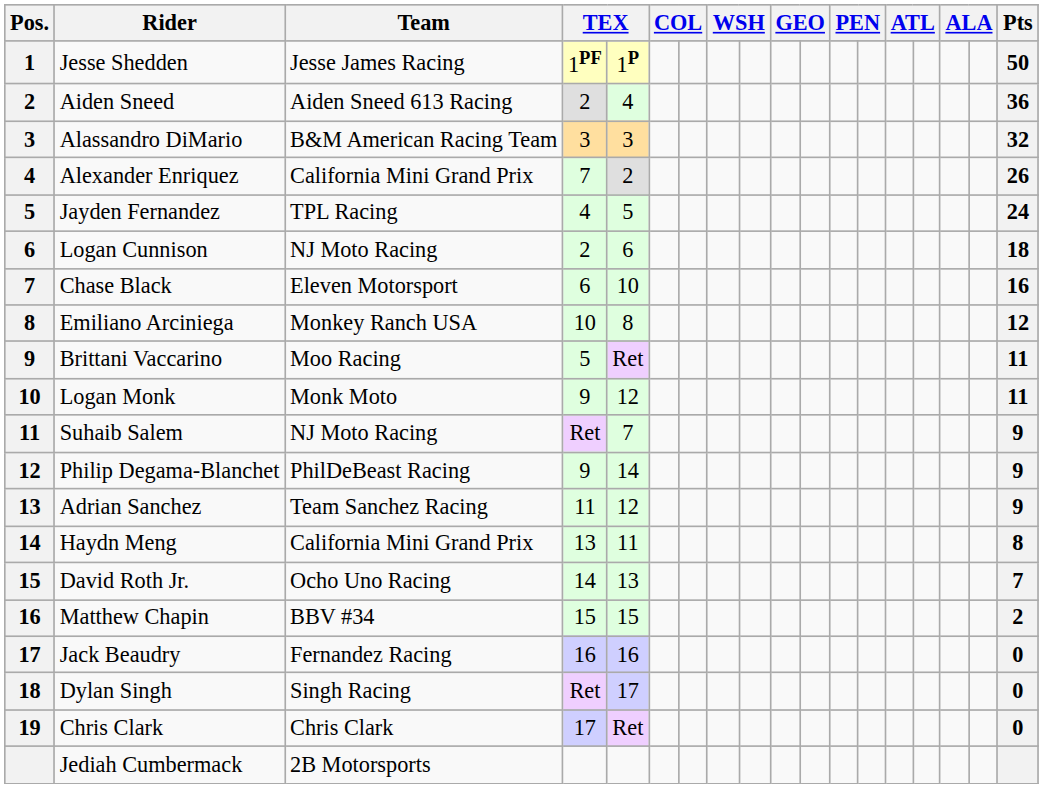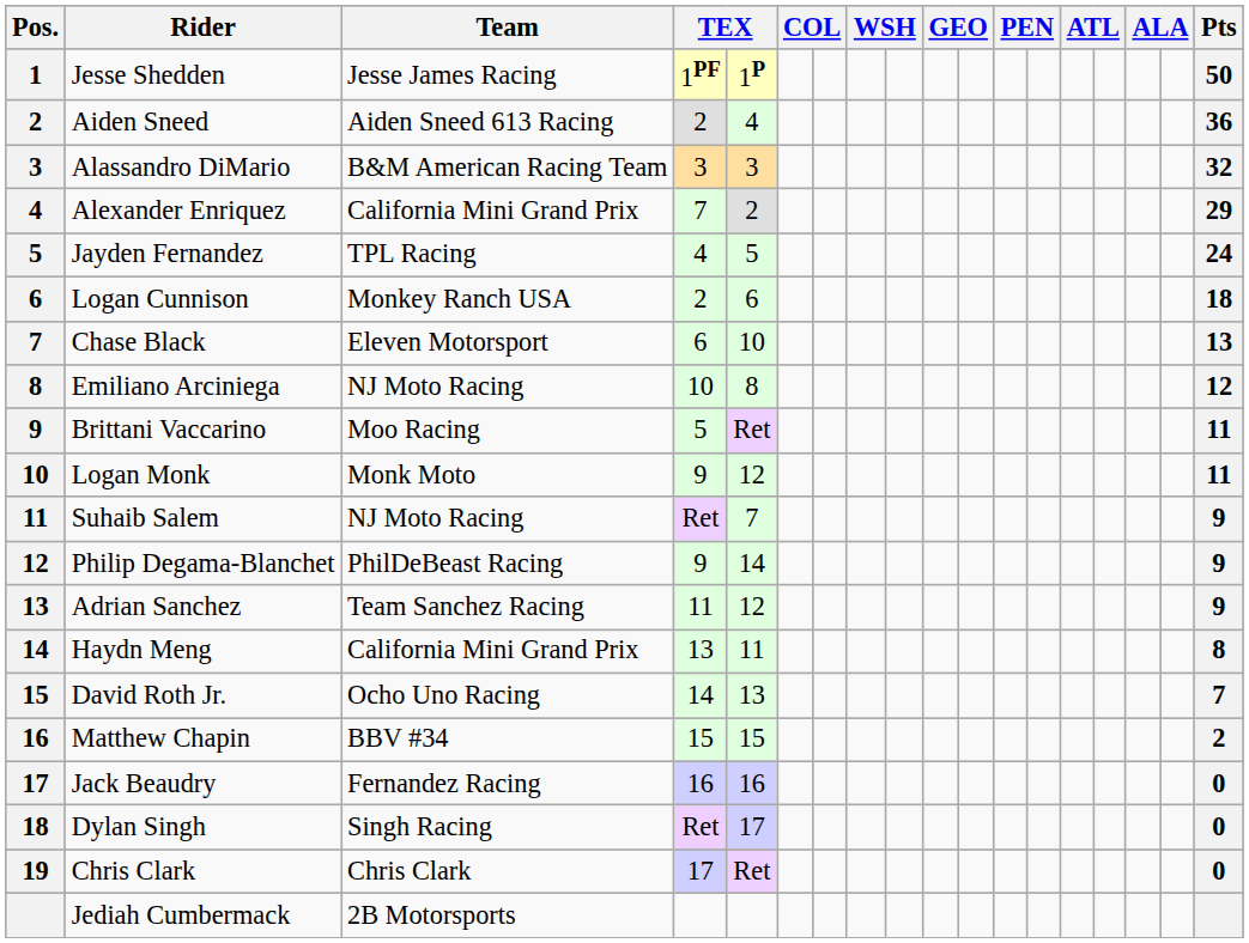 <table class="wikitable" style="font-size:85%; text-align:center;">
 <tr valign="top">
 <th valign="middle">Pos.</th>
 <th valign="middle">Rider</th>
 <th valign="middle">Team</th>
 <th colspan=2><a href='#'>TEX</a><br></th>
 <th colspan=2><a href='#'>COL</a><br></th>
 <th colspan=2><a href='#'>WSH</a><br></th>
 <th colspan=2><a href='#'>GEO</a><br></th>
 <th colspan=2><a href='#'>PEN</a><br></th>
 <th colspan=2><a href='#'>ATL</a><br></th>
 <th colspan=2><a href='#'>ALA</a><br></th>
 <th style="vertical-align:middle">Pts</th>
 </tr>
 <tr>
 <th>1</th>
 <td align=left> Jesse Shedden</td>
 <td align=left>Jesse James Racing</td>
 <td style="background-color:#ffffbf;">1<strong><sup>PF</sup></strong></td>
 <td style="background-color:#ffffbf;">1<strong><sup>P</sup></strong></td>
 <td></td>
 <td></td>
 <td></td>
 <td></td>
 <td></td>
 <td></td>
 <td></td>
 <td></td>
 <td></td>
 <td></td>
 <td></td>
 <td></td>
 <th>50</th>
 </tr>
 <tr>
 <th>2</th>
 <td align=left> Aiden Sneed</td>
 <td align=left>Aiden Sneed 613 Racing</td>
 <td style="background-color:#dfdfdf;">2</td>
 <td style="background-color:#dfffdf;">4</td>
 <td></td>
 <td></td>
 <td></td>
 <td></td>
 <td></td>
 <td></td>
 <td></td>
 <td></td>
 <td></td>
 <td></td>
 <td></td>
 <td></td>
 <th>36</th>
 </tr>
 <tr>
 <th>3</th>
 <td align=left> Alassandro DiMario</td>
 <td align=left>B&M American Racing Team</td>
 <td style="background-color:#ffdf9f;">3</td>
 <td style="background-color:#ffdf9f;">3</td>
 <td></td>
 <td></td>
 <td></td>
 <td></td>
 <td></td>
 <td></td>
 <td></td>
 <td></td>
 <td></td>
 <td></td>
 <td></td>
 <td></td>
 <th>32</th>
 </tr>
 <tr>
 <th>4</th>
 <td align=left> Alexander Enriquez</td>
 <td align=left>California Mini Grand Prix</td>
 <td style="background-color:#dfffdf;">7</td>
 <td style="background-color:#dfdfdf;">2</td>
 <td></td>
 <td></td>
 <td></td>
 <td></td>
 <td></td>
 <td></td>
 <td></td>
 <td></td>
 <td></td>
 <td></td>
 <td></td>
 <td></td>
-<th>26</th>
+<th>29</th>
 </tr>
 <tr>
 <th>5</th>
 <td align=left> Jayden Fernandez</td>
 <td align=left>TPL Racing</td>
 <td style="background-color:#dfffdf;">4</td>
 <td style="background-color:#dfffdf;">5</td>
 <td></td>
 <td></td>
 <td></td>
 <td></td>
 <td></td>
 <td></td>
 <td></td>
 <td></td>
 <td></td>
 <td></td>
 <td></td>
 <td></td>
 <th>24</th>
 </tr>
 <tr>
 <th>6</th>
 <td align=left> Logan Cunnison</td>
-<td align=left>NJ Moto Racing</td>
+<td align=left>Monkey Ranch USA</td>
 <td style="background-color:#dfffdf;">2</td>
 <td style="background-color:#dfffdf;">6</td>
 <td></td>
 <td></td>
 <td></td>
 <td></td>
 <td></td>
 <td></td>
 <td></td>
 <td></td>
 <td></td>
 <td></td>
 <td></td>
 <td></td>
 <th>18</th>
 </tr>
 <tr>
 <th>7</th>
 <td align=left> Chase Black</td>
 <td align=left>Eleven Motorsport</td>
 <td style="background-color:#dfffdf;">6</td>
 <td style="background-color:#dfffdf;">10</td>
 <td></td>
 <td></td>
 <td></td>
 <td></td>
 <td></td>
 <td></td>
 <td></td>
 <td></td>
 <td></td>
 <td></td>
 <td></td>
 <td></td>
-<th>16</th>
+<th>13</th>
 </tr>
 <tr>
 <th>8</th>
 <td align=left> Emiliano Arciniega</td>
-<td align=left>Monkey Ranch USA</td>
+<td align=left>NJ Moto Racing</td>
 <td style="background-color:#dfffdf;">10</td>
 <td style="background-color:#dfffdf;">8</td>
 <td></td>
 <td></td>
 <td></td>
 <td></td>
 <td></td>
 <td></td>
 <td></td>
 <td></td>
 <td></td>
 <td></td>
 <td></td>
 <td></td>
 <th>12</th>
 </tr>
 <tr>
 <th>9</th>
 <td align=left> Brittani Vaccarino</td>
 <td align=left>Moo Racing</td>
 <td style="background-color:#dfffdf;">5</td>
 <td style="background-color:#efcfff;">Ret</td>
 <td></td>
 <td></td>
 <td></td>
 <td></td>
 <td></td>
 <td></td>
 <td></td>
 <td></td>
 <td></td>
 <td></td>
 <td></td>
 <td></td>
 <th>11</th>
 </tr>
 <tr>
 <th>10</th>
 <td align=left> Logan Monk</td>
 <td align=left>Monk Moto</td>
 <td style="background-color:#dfffdf;">9</td>
 <td style="background-color:#dfffdf;">12</td>
 <td></td>
 <td></td>
 <td></td>
 <td></td>
 <td></td>
 <td></td>
 <td></td>
 <td></td>
 <td></td>
 <td></td>
 <td></td>
 <td></td>
 <th>11</th>
 </tr>
 <tr>
 <th>11</th>
 <td align=left> Suhaib Salem</td>
 <td align=left>NJ Moto Racing</td>
 <td style="background-color:#efcfff;">Ret</td>
 <td style="background-color:#dfffdf;">7</td>
 <td></td>
 <td></td>
 <td></td>
 <td></td>
 <td></td>
 <td></td>
 <td></td>
 <td></td>
 <td></td>
 <td></td>
 <td></td>
 <td></td>
 <th>9</th>
 </tr>
 <tr>
 <th>12</th>
 <td align=left> Philip Degama-Blanchet</td>
 <td align=left>PhilDeBeast Racing</td>
 <td style="background-color:#dfffdf;">9</td>
 <td style="background-color:#dfffdf;">14</td>
 <td></td>
 <td></td>
 <td></td>
 <td></td>
 <td></td>
 <td></td>
 <td></td>
 <td></td>
 <td></td>
 <td></td>
 <td></td>
 <td></td>
 <th>9</th>
 </tr>
 <tr>
 <th>13</th>
 <td align=left> Adrian Sanchez</td>
 <td align=left>Team Sanchez Racing</td>
 <td style="background-color:#dfffdf;">11</td>
 <td style="background-color:#dfffdf;">12</td>
 <td></td>
 <td></td>
 <td></td>
 <td></td>
 <td></td>
 <td></td>
 <td></td>
 <td></td>
 <td></td>
 <td></td>
 <td></td>
 <td></td>
 <th>9</th>
 </tr>
 <tr>
 <th>14</th>
 <td align=left> Haydn Meng</td>
 <td align=left>California Mini Grand Prix</td>
 <td style="background-color:#dfffdf;">13</td>
 <td style="background-color:#dfffdf;">11</td>
 <td></td>
 <td></td>
 <td></td>
 <td></td>
 <td></td>
 <td></td>
 <td></td>
 <td></td>
 <td></td>
 <td></td>
 <td></td>
 <td></td>
 <th>8</th>
 </tr>
 <tr>
 <th>15</th>
 <td align=left> David Roth Jr.</td>
 <td align=left>Ocho Uno Racing</td>
 <td style="background-color:#dfffdf;">14</td>
 <td style="background-color:#dfffdf;">13</td>
 <td></td>
 <td></td>
 <td></td>
 <td></td>
 <td></td>
 <td></td>
 <td></td>
 <td></td>
 <td></td>
 <td></td>
 <td></td>
 <td></td>
 <th>7</th>
 </tr>
 <tr>
 <th>16</th>
 <td align=left> Matthew Chapin</td>
 <td align=left>BBV #34</td>
 <td style="background-color:#dfffdf;">15</td>
 <td style="background-color:#dfffdf;">15</td>
 <td></td>
 <td></td>
 <td></td>
 <td></td>
 <td></td>
 <td></td>
 <td></td>
 <td></td>
 <td></td>
 <td></td>
 <td></td>
 <td></td>
 <th>2</th>
 </tr>
 <tr>
 <th>17</th>
 <td align=left> Jack Beaudry</td>
 <td align=left>Fernandez Racing</td>
 <td style="background-color:#cfcfff;">16</td>
 <td style="background-color:#cfcfff;">16</td>
 <td></td>
 <td></td>
 <td></td>
 <td></td>
 <td></td>
 <td></td>
 <td></td>
 <td></td>
 <td></td>
 <td></td>
 <td></td>
 <td></td>
 <th>0</th>
 </tr>
 <tr>
 <th>18</th>
 <td align=left> Dylan Singh</td>
 <td align=left>Singh Racing</td>
 <td style="background-color:#efcfff;">Ret</td>
 <td style="background-color:#cfcfff;">17</td>
 <td></td>
 <td></td>
 <td></td>
 <td></td>
 <td></td>
 <td></td>
 <td></td>
 <td></td>
 <td></td>
 <td></td>
 <td></td>
 <td></td>
 <th>0</th>
 </tr>
 <tr>
 <th>19</th>
 <td align=left> Chris Clark</td>
 <td align=left>Chris Clark</td>
 <td style="background-color:#cfcfff;">17</td>
 <td style="background-color:#efcfff;">Ret</td>
 <td></td>
 <td></td>
 <td></td>
 <td></td>
 <td></td>
 <td></td>
 <td></td>
 <td></td>
 <td></td>
 <td></td>
 <td></td>
 <td></td>
 <th>0</th>
 </tr>
 <tr>
 <th></th>
 <td align=left> Jediah Cumbermack</td>
 <td align=left>2B Motorsports</td>
 <td></td>
 <td></td>
 <td></td>
 <td></td>
 <td></td>
 <td></td>
 <td></td>
 <td></td>
 <td></td>
 <td></td>
 <td></td>
 <td></td>
 <td></td>
 <td></td>
 <th></th>
 </tr>
 </table>
